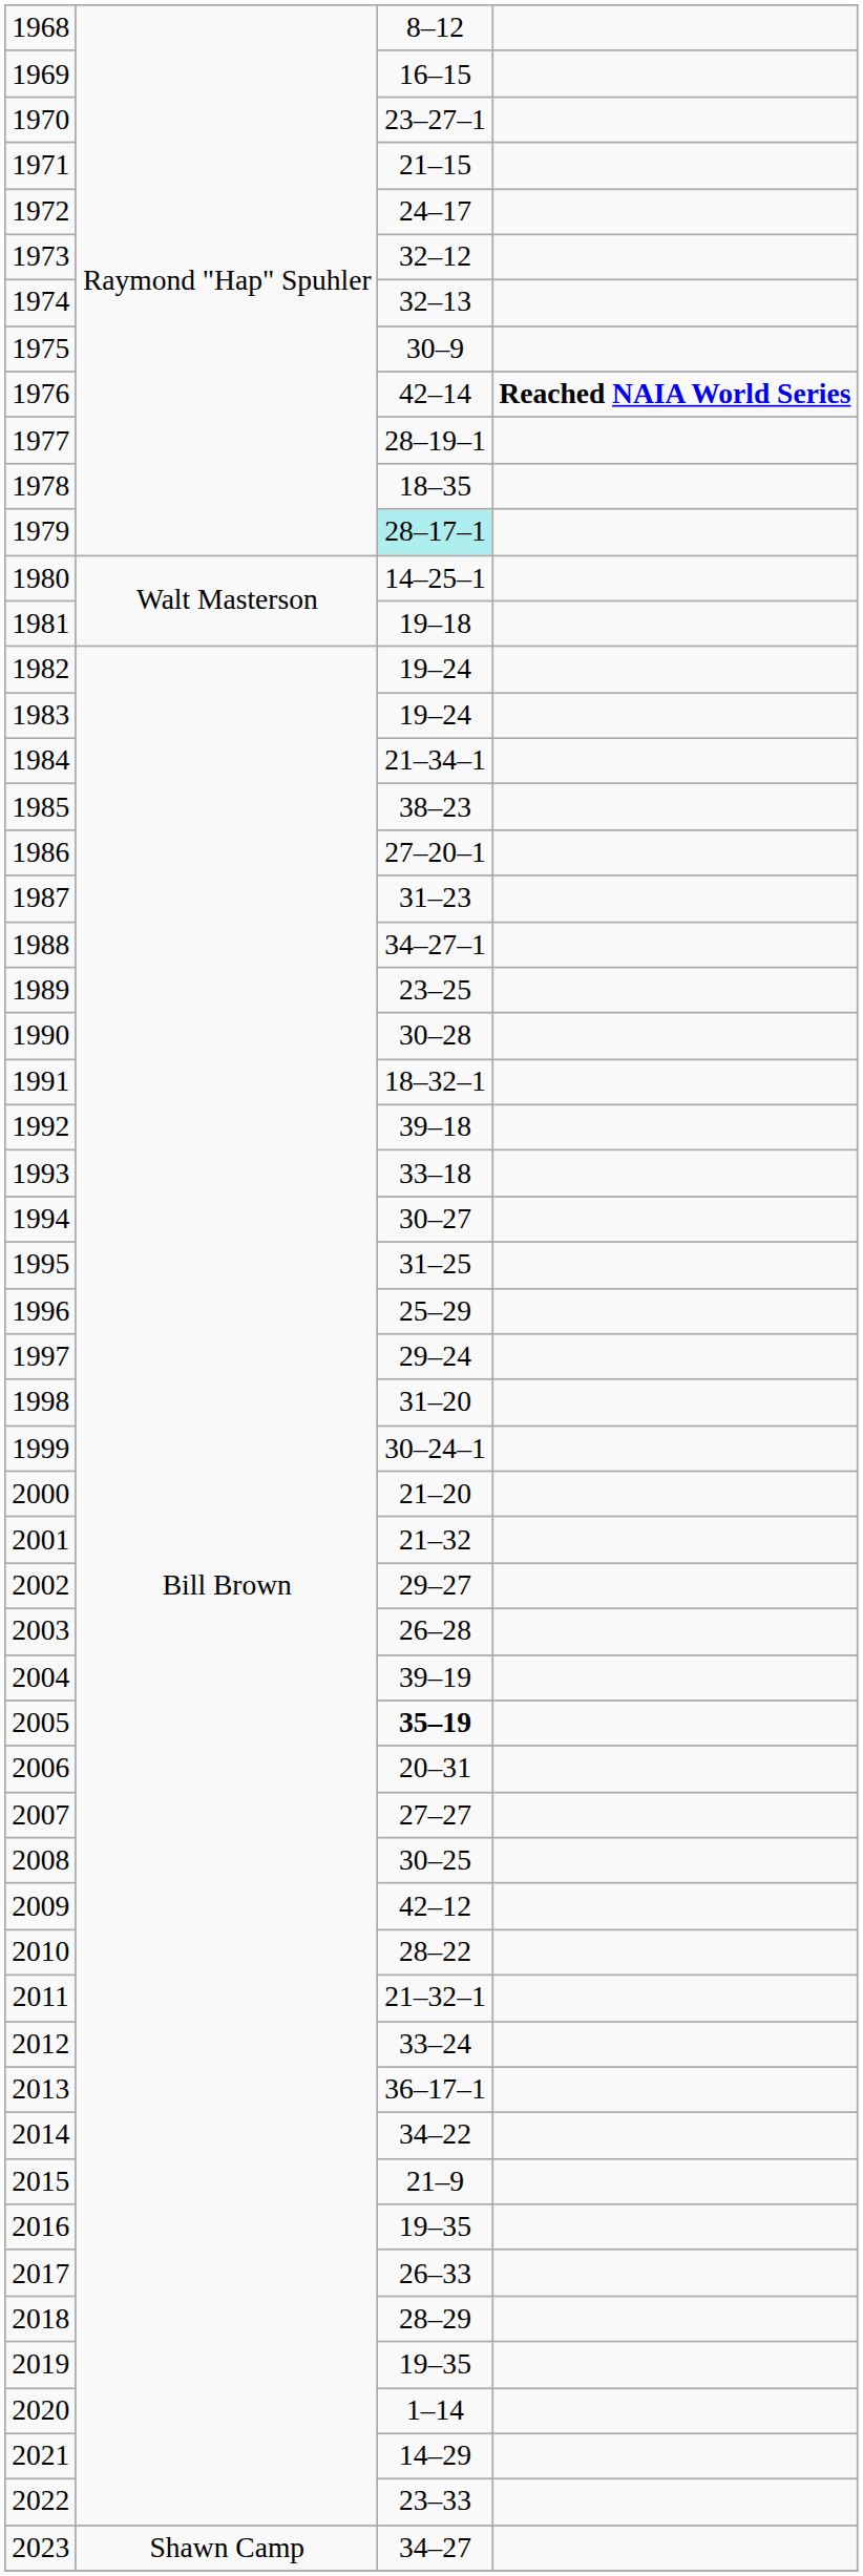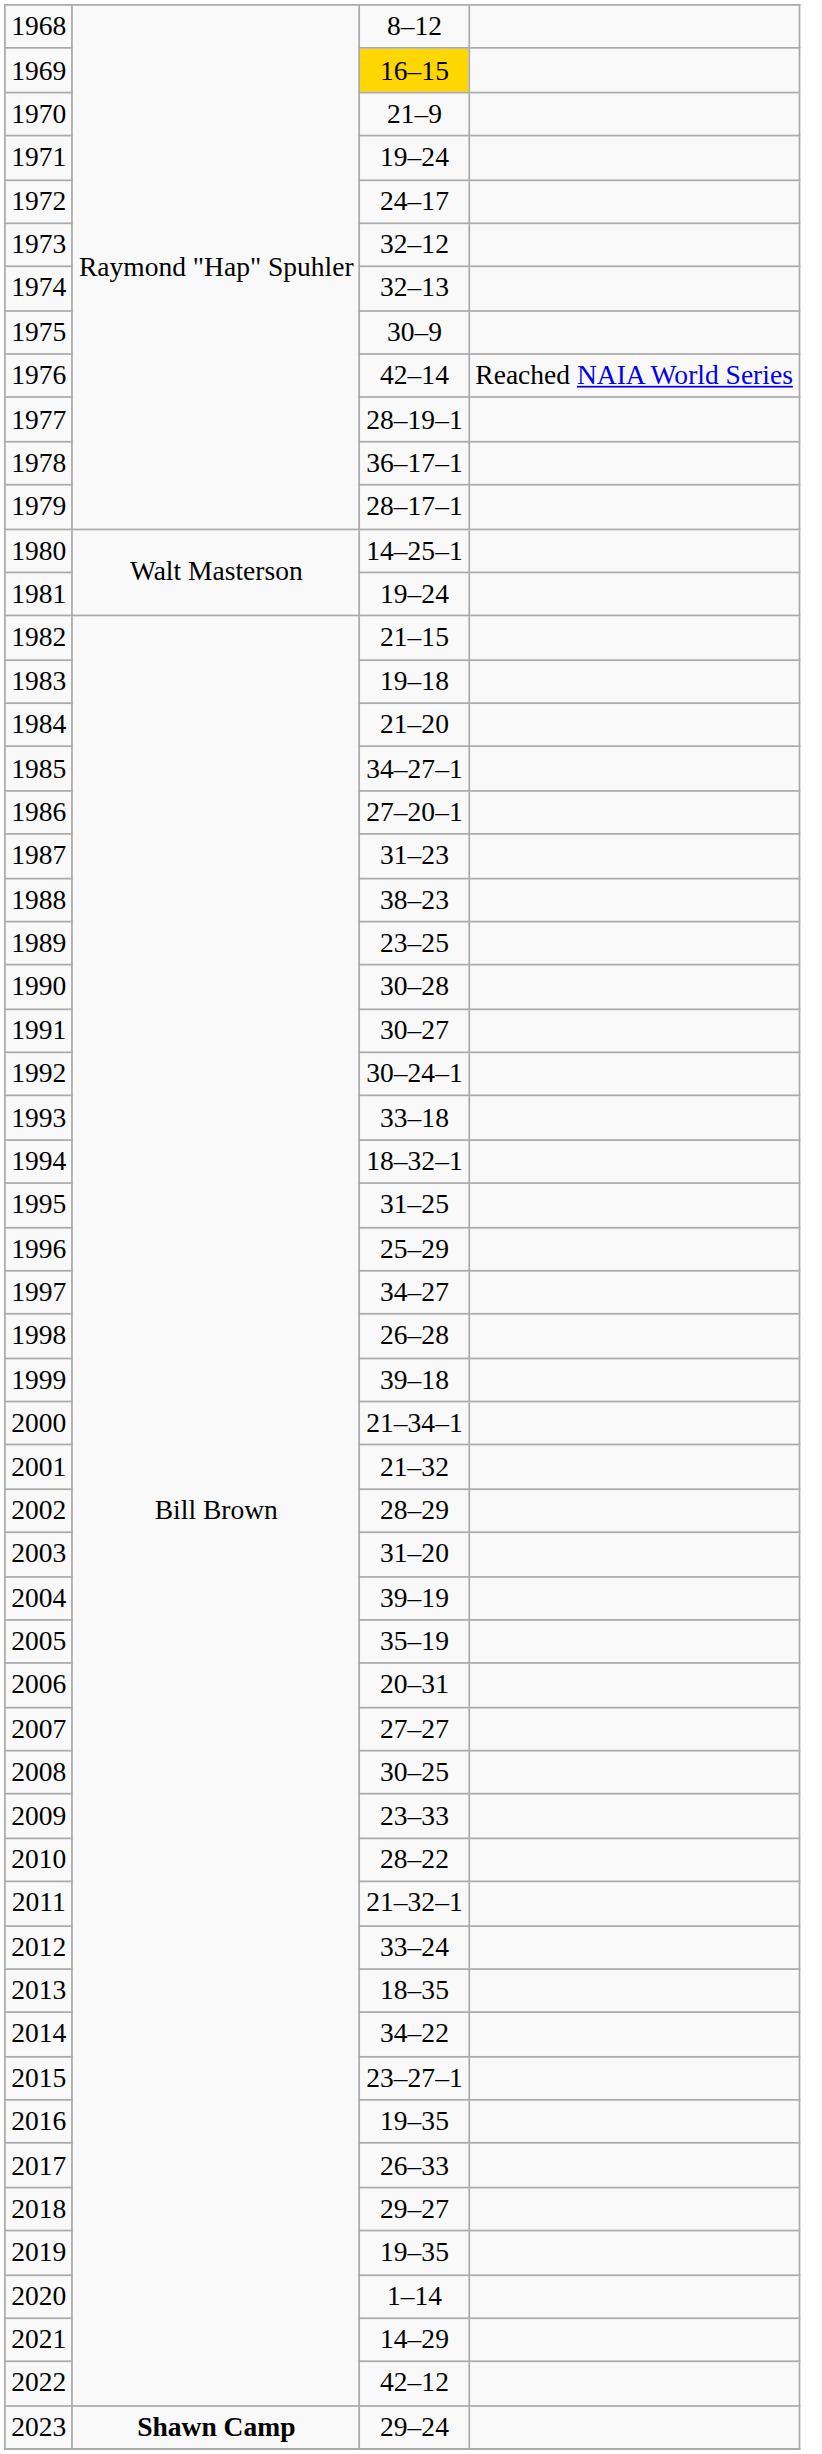 <table class="wikitable" style="text-align:center">
 <tr>
 <td>1968</td>
 <td rowspan="12">Raymond "Hap" Spuhler</td>
 <td>8–12</td>
 <td></td>
 </tr>
 <tr>
 <td>1969</td>
-<td>16–15</td>
+<td style="background: gold;">16–15</td>
 <td></td>
 </tr>
 <tr>
 <td>1970</td>
-<td>23–27–1</td>
+<td>21–9</td>
 <td></td>
 </tr>
 <tr>
 <td>1971</td>
-<td>21–15</td>
+<td>19–24</td>
 <td></td>
 </tr>
 <tr>
 <td>1972</td>
 <td>24–17</td>
 <td></td>
 </tr>
 <tr>
 <td>1973</td>
 <td>32–12</td>
 <td></td>
 </tr>
 <tr>
 <td>1974</td>
 <td>32–13</td>
 <td></td>
 </tr>
 <tr>
 <td>1975</td>
 <td>30–9</td>
 <td></td>
 </tr>
 <tr>
 <td>1976</td>
 <td>42–14</td>
-<td><strong>Reached <a href='#'>NAIA World Series</a></strong></td>
+<td>Reached <a href='#'>NAIA World Series</a></td>
 </tr>
 <tr>
 <td>1977</td>
 <td>28–19–1</td>
 <td></td>
 </tr>
 <tr>
 <td>1978</td>
-<td>18–35</td>
+<td>36–17–1</td>
 <td></td>
 </tr>
 <tr>
 <td>1979</td>
-<td style="background: paleturquoise;">28–17–1</td>
+<td>28–17–1</td>
 <td></td>
 </tr>
 <tr>
 <td>1980</td>
 <td rowspan="2">Walt Masterson</td>
 <td>14–25–1</td>
 <td></td>
 </tr>
 <tr>
 <td>1981</td>
-<td>19–18</td>
+<td>19–24</td>
 <td></td>
 </tr>
 <tr>
 <td>1982</td>
 <td rowspan="41">Bill Brown</td>
-<td>19–24</td>
+<td>21–15</td>
 <td></td>
 </tr>
 <tr>
 <td>1983</td>
-<td>19–24</td>
+<td>19–18</td>
 <td></td>
 </tr>
 <tr>
 <td>1984</td>
-<td>21–34–1</td>
+<td>21–20</td>
 <td></td>
 </tr>
 <tr>
 <td>1985</td>
-<td>38–23</td>
+<td>34–27–1</td>
 <td></td>
 </tr>
 <tr>
 <td>1986</td>
 <td>27–20–1</td>
 <td></td>
 </tr>
 <tr>
 <td>1987</td>
 <td>31–23</td>
 <td></td>
 </tr>
 <tr>
 <td>1988</td>
-<td>34–27–1</td>
+<td>38–23</td>
 <td></td>
 </tr>
 <tr>
 <td>1989</td>
 <td>23–25</td>
 <td></td>
 </tr>
 <tr>
 <td>1990</td>
 <td>30–28</td>
 <td></td>
 </tr>
 <tr>
 <td>1991</td>
-<td>18–32–1</td>
+<td>30–27</td>
 <td></td>
 </tr>
 <tr>
 <td>1992</td>
-<td>39–18</td>
+<td>30–24–1</td>
 <td></td>
 </tr>
 <tr>
 <td>1993</td>
 <td>33–18</td>
 <td></td>
 </tr>
 <tr>
 <td>1994</td>
-<td>30–27</td>
+<td>18–32–1</td>
 <td></td>
 </tr>
 <tr>
 <td>1995</td>
 <td>31–25</td>
 <td></td>
 </tr>
 <tr>
 <td>1996</td>
 <td>25–29</td>
 <td></td>
 </tr>
 <tr>
 <td>1997</td>
-<td>29–24</td>
+<td>34–27</td>
 <td></td>
 </tr>
 <tr>
 <td>1998</td>
-<td>31–20</td>
+<td>26–28</td>
 <td></td>
 </tr>
 <tr>
 <td>1999</td>
-<td>30–24–1</td>
+<td>39–18</td>
 <td></td>
 </tr>
 <tr>
 <td>2000</td>
-<td>21–20</td>
+<td>21–34–1</td>
 <td></td>
 </tr>
 <tr>
 <td>2001</td>
 <td>21–32</td>
 <td></td>
 </tr>
 <tr>
 <td>2002</td>
-<td>29–27</td>
+<td>28–29</td>
 <td></td>
 </tr>
 <tr>
 <td>2003</td>
-<td>26–28</td>
+<td>31–20</td>
 <td></td>
 </tr>
 <tr>
 <td>2004</td>
 <td>39–19</td>
 <td></td>
 </tr>
 <tr>
 <td>2005</td>
-<td><strong>35–19</strong></td>
+<td>35–19</td>
 <td></td>
 </tr>
 <tr>
 <td>2006</td>
 <td>20–31</td>
 <td></td>
 </tr>
 <tr>
 <td>2007</td>
 <td>27–27</td>
 <td></td>
 </tr>
 <tr>
 <td>2008</td>
 <td>30–25</td>
 <td></td>
 </tr>
 <tr>
 <td>2009</td>
-<td>42–12</td>
+<td>23–33</td>
 <td></td>
 </tr>
 <tr>
 <td>2010</td>
 <td>28–22</td>
 <td></td>
 </tr>
 <tr>
 <td>2011</td>
 <td>21–32–1</td>
 <td></td>
 </tr>
 <tr>
 <td>2012</td>
 <td>33–24</td>
 <td></td>
 </tr>
 <tr>
 <td>2013</td>
-<td>36–17–1</td>
+<td>18–35</td>
 <td></td>
 </tr>
 <tr>
 <td>2014</td>
 <td>34–22</td>
 <td></td>
 </tr>
 <tr>
 <td>2015</td>
-<td>21–9</td>
+<td>23–27–1</td>
 <td></td>
 </tr>
 <tr>
 <td>2016</td>
 <td>19–35</td>
 <td></td>
 </tr>
 <tr>
 <td>2017</td>
 <td>26–33</td>
 <td></td>
 </tr>
 <tr>
 <td>2018</td>
-<td>28–29</td>
+<td>29–27</td>
 <td></td>
 </tr>
 <tr>
 <td>2019</td>
 <td>19–35</td>
 <td></td>
 </tr>
 <tr>
 <td>2020</td>
 <td>1–14</td>
 <td></td>
 </tr>
 <tr>
 <td>2021</td>
 <td>14–29</td>
 <td></td>
 </tr>
 <tr>
 <td>2022</td>
-<td>23–33</td>
+<td>42–12</td>
 <td></td>
 </tr>
 <tr>
 <td>2023</td>
-<td rowspan="1">Shawn Camp</td>
-<td>34–27</td>
+<td rowspan="1"><strong>Shawn Camp</strong></td>
+<td>29–24</td>
 <td></td>
 </tr>
 <tr>
 </tr>
 </table>
